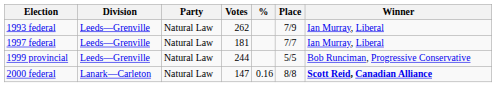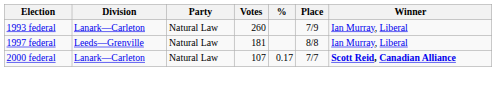 <table class="wikitable" width="800">
 <tr>
 <th align="left">Election</th>
 <th align="left">Division</th>
 <th align="left">Party</th>
 <th align="right">Votes</th>
 <th align="right">%</th>
 <th align="center">Place</th>
 <th align="center">Winner</th>
 </tr>
 <tr>
 <td align="left"><a href='#'>1993 federal</a></td>
-<td align="left"><a href='#'>Leeds—Grenville</a></td>
+<td align="left"><a href='#'>Lanark—Carleton</a></td>
 <td align="left">Natural Law</td>
-<td align="right">262</td>
+<td align="right">260</td>
 <td align="right"></td>
 <td align="center">7/9</td>
 <td align="left"><a href='#'>Ian Murray</a>, <a href='#'>Liberal</a></td>
 </tr>
 <tr>
 <td align="left"><a href='#'>1997 federal</a></td>
 <td align="left"><a href='#'>Leeds—Grenville</a></td>
 <td align="left">Natural Law</td>
 <td align="right">181</td>
 <td align="right"></td>
-<td align="center">7/7</td>
+<td align="center">8/8</td>
 <td align="left"><a href='#'>Ian Murray</a>, <a href='#'>Liberal</a></td>
-</tr>
-<tr>
-<td align="left"><a href='#'>1999 provincial</a></td>
-<td align="left"><a href='#'>Leeds—Grenville</a></td>
-<td align="left">Natural Law</td>
-<td align="right">244</td>
-<td align="right"></td>
-<td align="center">5/5</td>
-<td align="left"><a href='#'>Bob Runciman</a>, <a href='#'>Progressive Conservative</a></td>
 </tr>
 <tr>
 <td align="left"><a href='#'>2000 federal</a></td>
 <td align="left"><a href='#'>Lanark—Carleton</a></td>
 <td align="left">Natural Law</td>
-<td align="right">147</td>
-<td align="right">0.16</td>
-<td align="center">8/8</td>
+<td align="right">107</td>
+<td align="right">0.17</td>
+<td align="center">7/7</td>
 <td align="left"><strong><a href='#'>Scott Reid</a>, <a href='#'>Canadian Alliance</a></strong></td>
 </tr>
 </table>
